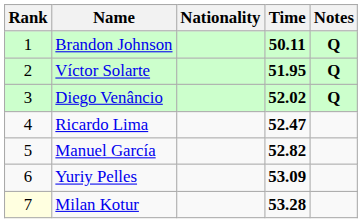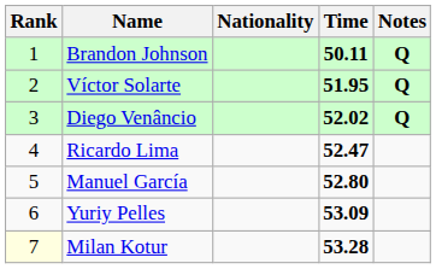 <table class="wikitable sortable" style="text-align:center">
 <tr>
 <th>Rank</th>
 <th>Name</th>
 <th>Nationality</th>
 <th>Time</th>
 <th>Notes</th>
 </tr>
 <tr bgcolor=ccffcc>
 <td>1</td>
 <td align=left><a href='#'>Brandon Johnson</a></td>
 <td align=left></td>
 <td><strong>50.11</strong></td>
 <td><strong>Q</strong></td>
 </tr>
 <tr bgcolor=ccffcc>
 <td>2</td>
 <td align=left><a href='#'>Víctor Solarte</a></td>
 <td align=left></td>
 <td><strong>51.95</strong></td>
 <td><strong>Q</strong></td>
 </tr>
 <tr bgcolor=ccffcc>
 <td>3</td>
 <td align=left><a href='#'>Diego Venâncio</a></td>
 <td align=left></td>
 <td><strong>52.02</strong></td>
 <td><strong>Q</strong></td>
 </tr>
 <tr>
 <td>4</td>
 <td align=left><a href='#'>Ricardo Lima</a></td>
 <td align=left></td>
 <td><strong>52.47</strong></td>
 <td></td>
 </tr>
 <tr>
 <td>5</td>
 <td align=left><a href='#'>Manuel García</a></td>
 <td align=left></td>
-<td><strong>52.82</strong></td>
+<td><strong>52.80</strong></td>
 <td></td>
 </tr>
 <tr>
 <td>6</td>
 <td align=left><a href='#'>Yuriy Pelles</a></td>
 <td align=left></td>
 <td><strong>53.09</strong></td>
 <td></td>
 </tr>
 <tr>
 <td style="background: lightyellow;">7</td>
 <td align=left><a href='#'>Milan Kotur</a></td>
 <td align=left></td>
 <td><strong>53.28</strong></td>
 <td></td>
 </tr>
 </table>
